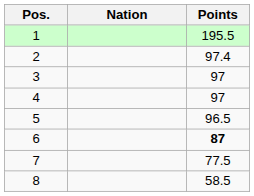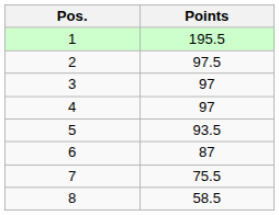 <table class="wikitable gauche" cellspacing="1" style="width:300px;">
 <tr style="background:#efefef; text-align:center;">
 <th style="width:70px;">Pos.</th>
-<th>Nation</th>
 <th style="width:70px;">Points</th>
 </tr>
 <tr style="vertical-align:top; text-align:center; background:#ccffcc;">
 <td>1</td>
-<td style="text-align:left;"></td>
 <td>195.5</td>
 </tr>
 <tr style="vertical-align:top; text-align:center;">
 <td>2</td>
-<td style="text-align:left;"></td>
-<td>97.4</td>
+<td>97.5</td>
 </tr>
 <tr style="vertical-align:top; text-align:center;">
 <td>3</td>
-<td style="text-align:left;"></td>
 <td>97</td>
 </tr>
 <tr style="vertical-align:top; text-align:center;">
 <td>4</td>
-<td style="text-align:left;"></td>
 <td>97</td>
 </tr>
 <tr style="vertical-align:top; text-align:center;">
 <td>5</td>
-<td style="text-align:left;"></td>
-<td>96.5</td>
+<td>93.5</td>
 </tr>
 <tr style="vertical-align:top; text-align:center;">
 <td>6</td>
-<td style="text-align:left;"></td>
-<td><strong>87</strong></td>
+<td>87</td>
 </tr>
 <tr style="vertical-align:top; text-align:center;">
 <td>7</td>
-<td style="text-align:left;"></td>
-<td>77.5</td>
+<td>75.5</td>
 </tr>
 <tr style="vertical-align:top; text-align:center;">
 <td>8</td>
-<td style="text-align:left;"></td>
 <td>58.5</td>
 </tr>
 </table>
